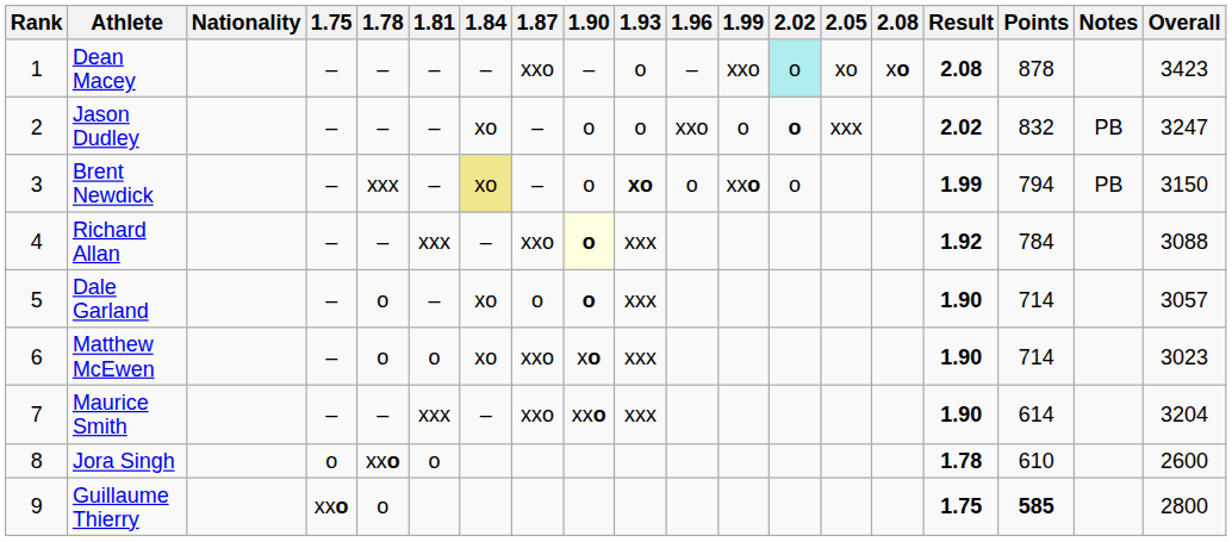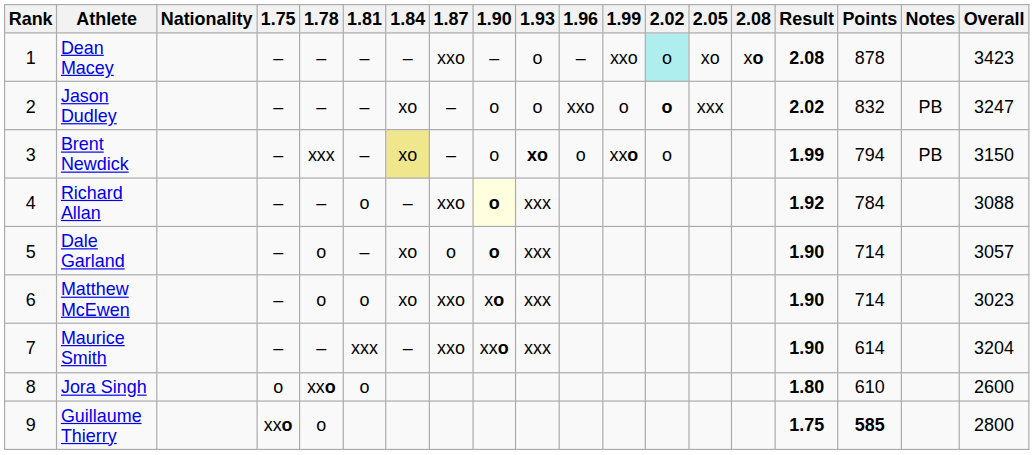 <table class="wikitable sortable" style="text-align:center; font-size:95%">
 <tr>
 <th>Rank</th>
 <th>Athlete</th>
 <th>Nationality</th>
 <th>1.75</th>
 <th>1.78</th>
 <th>1.81</th>
 <th>1.84</th>
 <th>1.87</th>
 <th>1.90</th>
 <th>1.93</th>
 <th>1.96</th>
 <th>1.99</th>
 <th>2.02</th>
 <th>2.05</th>
 <th>2.08</th>
 <th>Result</th>
 <th>Points</th>
 <th>Notes</th>
 <th>Overall</th>
 </tr>
 <tr>
 <td>1</td>
 <td align="left"><a href='#'>Dean Macey</a></td>
 <td align=left></td>
 <td>–</td>
 <td>–</td>
 <td>–</td>
 <td>–</td>
 <td>xxo</td>
 <td>–</td>
 <td>o</td>
 <td>–</td>
 <td>xxo</td>
 <td style="background: paleturquoise;">o</td>
 <td>xo</td>
 <td>x<strong>o</strong></td>
 <td><strong>2.08</strong></td>
 <td>878</td>
 <td></td>
 <td>3423</td>
 </tr>
 <tr>
 <td>2</td>
 <td align="left"><a href='#'>Jason Dudley</a></td>
 <td align=left></td>
 <td>–</td>
 <td>–</td>
 <td>–</td>
 <td>xo</td>
 <td>–</td>
 <td>o</td>
 <td>o</td>
 <td>xxo</td>
 <td>o</td>
 <td><strong>o</strong></td>
 <td>xxx</td>
 <td></td>
 <td><strong>2.02</strong></td>
 <td>832</td>
 <td>PB</td>
 <td>3247</td>
 </tr>
 <tr>
 <td>3</td>
 <td align="left"><a href='#'>Brent Newdick</a></td>
 <td align=left></td>
 <td>–</td>
 <td>xxx</td>
 <td>–</td>
 <td style="background: khaki;">xo</td>
 <td>–</td>
 <td>o</td>
 <td><strong>xo</strong></td>
 <td>o</td>
 <td>xx<strong>o</strong></td>
 <td>o</td>
 <td></td>
 <td></td>
 <td><strong>1.99</strong></td>
 <td>794</td>
 <td>PB</td>
 <td>3150</td>
 </tr>
 <tr>
 <td>4</td>
 <td align="left"><a href='#'>Richard Allan</a></td>
 <td align=left></td>
 <td>–</td>
 <td>–</td>
-<td>xxx</td>
+<td>o</td>
 <td>–</td>
 <td>xxo</td>
 <td style="background: lightyellow;"><strong>o</strong></td>
 <td>xxx</td>
 <td></td>
 <td></td>
 <td></td>
 <td></td>
 <td></td>
 <td><strong>1.92</strong></td>
 <td>784</td>
 <td></td>
 <td>3088</td>
 </tr>
 <tr>
 <td>5</td>
 <td align="left"><a href='#'>Dale Garland</a></td>
 <td align=left></td>
 <td>–</td>
 <td>o</td>
 <td>–</td>
 <td>xo</td>
 <td>o</td>
 <td><strong>o</strong></td>
 <td>xxx</td>
 <td></td>
 <td></td>
 <td></td>
 <td></td>
 <td></td>
 <td><strong>1.90</strong></td>
 <td>714</td>
 <td></td>
 <td>3057</td>
 </tr>
 <tr>
 <td>6</td>
 <td align="left"><a href='#'>Matthew McEwen</a></td>
 <td align=left></td>
 <td>–</td>
 <td>o</td>
 <td>o</td>
 <td>xo</td>
 <td>xxo</td>
 <td>x<strong>o</strong></td>
 <td>xxx</td>
 <td></td>
 <td></td>
 <td></td>
 <td></td>
 <td></td>
 <td><strong>1.90</strong></td>
 <td>714</td>
 <td></td>
 <td>3023</td>
 </tr>
 <tr>
 <td>7</td>
 <td align="left"><a href='#'>Maurice Smith</a></td>
 <td align=left></td>
 <td>–</td>
 <td>–</td>
 <td>xxx</td>
 <td>–</td>
 <td>xxo</td>
 <td>xx<strong>o</strong></td>
 <td>xxx</td>
 <td></td>
 <td></td>
 <td></td>
 <td></td>
 <td></td>
 <td><strong>1.90</strong></td>
 <td>614</td>
 <td></td>
 <td>3204</td>
 </tr>
 <tr>
 <td>8</td>
 <td align="left"><a href='#'>Jora Singh</a></td>
 <td align=left></td>
 <td>o</td>
 <td>xx<strong>o</strong></td>
 <td>o</td>
 <td></td>
 <td></td>
 <td></td>
 <td></td>
 <td></td>
 <td></td>
 <td></td>
 <td></td>
 <td></td>
-<td><strong>1.78</strong></td>
+<td><strong>1.80</strong></td>
 <td>610</td>
 <td></td>
 <td>2600</td>
 </tr>
 <tr>
 <td>9</td>
 <td align="left"><a href='#'>Guillaume Thierry</a></td>
 <td align=left></td>
 <td>xx<strong>o</strong></td>
 <td>o</td>
 <td></td>
 <td></td>
 <td></td>
 <td></td>
 <td></td>
 <td></td>
 <td></td>
 <td></td>
 <td></td>
 <td></td>
 <td><strong>1.75</strong></td>
 <td><strong>585</strong></td>
 <td></td>
 <td>2800</td>
 </tr>
 </table>
